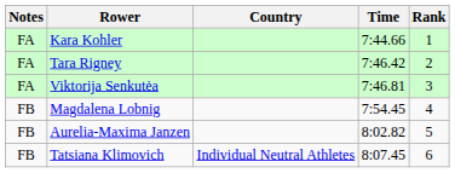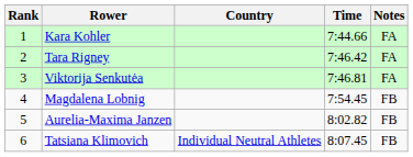 <table class="wikitable" style="text-align:center">
 <tr>
-<th>Notes</th>
+<th>Rank</th>
 <th>Rower</th>
 <th>Country</th>
 <th>Time</th>
-<th>Rank</th>
+<th>Notes</th>
 </tr>
 <tr bgcolor=ccffcc>
-<td>FA</td>
+<td>1</td>
 <td align="left"><a href='#'>Kara Kohler</a></td>
 <td align="left"></td>
 <td>7:44.66</td>
-<td>1</td>
+<td>FA</td>
 </tr>
 <tr bgcolor=ccffcc>
-<td>FA</td>
+<td>2</td>
 <td align="left"><a href='#'>Tara Rigney</a></td>
 <td align="left"></td>
 <td>7:46.42</td>
-<td>2</td>
+<td>FA</td>
 </tr>
 <tr bgcolor=ccffcc>
-<td>FA</td>
+<td>3</td>
 <td align="left"><a href='#'>Viktorija Senkutėa</a></td>
 <td align="left"></td>
 <td>7:46.81</td>
-<td>3</td>
+<td>FA</td>
 </tr>
 <tr>
-<td>FB</td>
+<td>4</td>
 <td align="left"><a href='#'>Magdalena Lobnig</a></td>
 <td align="left"></td>
 <td>7:54.45</td>
-<td>4</td>
+<td>FB</td>
 </tr>
 <tr>
-<td>FB</td>
+<td>5</td>
 <td align="left"><a href='#'>Aurelia-Maxima Janzen</a></td>
 <td align="left"></td>
 <td>8:02.82</td>
-<td>5</td>
+<td>FB</td>
 </tr>
 <tr>
-<td>FB</td>
+<td>6</td>
 <td align="left"><a href='#'>Tatsiana Klimovich</a></td>
 <td align="left"><a href='#'>Individual Neutral Athletes</a></td>
 <td>8:07.45</td>
-<td>6</td>
+<td>FB</td>
 </tr>
 </table>
